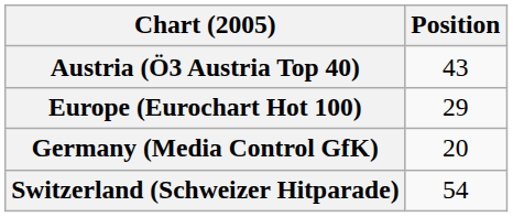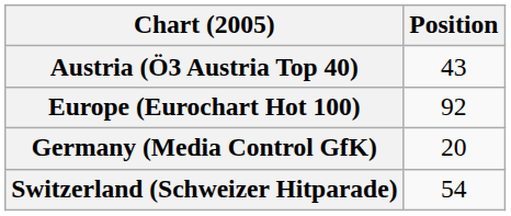 <table class="wikitable sortable plainrowheaders" style="text-align:center">
 <tr>
 <th>Chart (2005)</th>
 <th>Position</th>
 </tr>
 <tr>
 <th scope="row">Austria (Ö3 Austria Top 40)</th>
 <td>43</td>
 </tr>
 <tr>
 <th scope="row">Europe (Eurochart Hot 100)</th>
-<td>29</td>
+<td>92</td>
 </tr>
 <tr>
 <th scope="row">Germany (Media Control GfK)</th>
 <td>20</td>
 </tr>
 <tr>
 <th scope="row">Switzerland (Schweizer Hitparade)</th>
 <td>54</td>
 </tr>
 </table>
